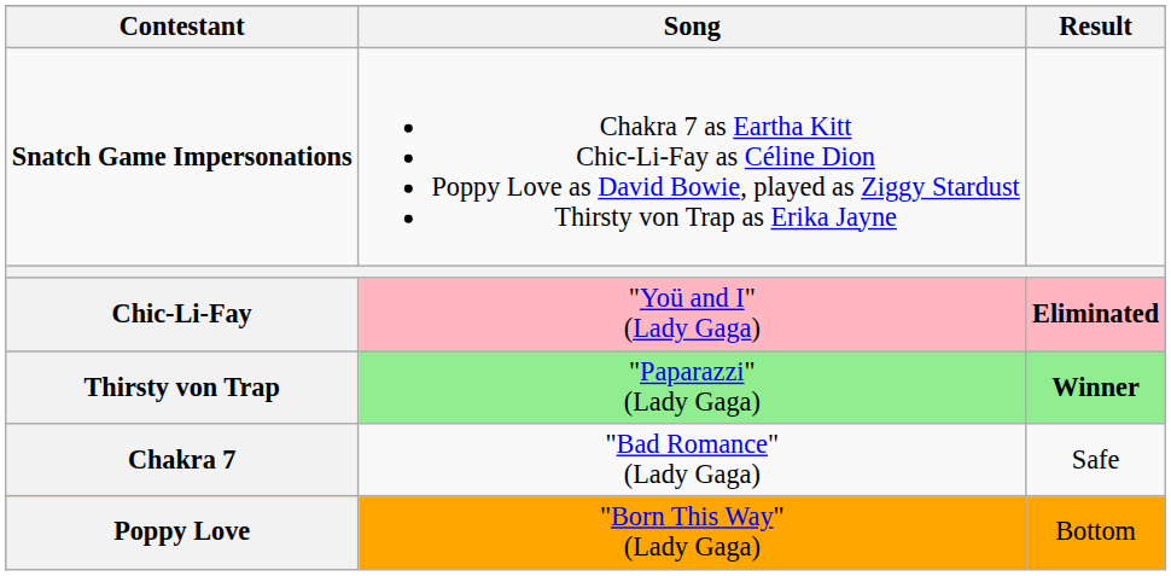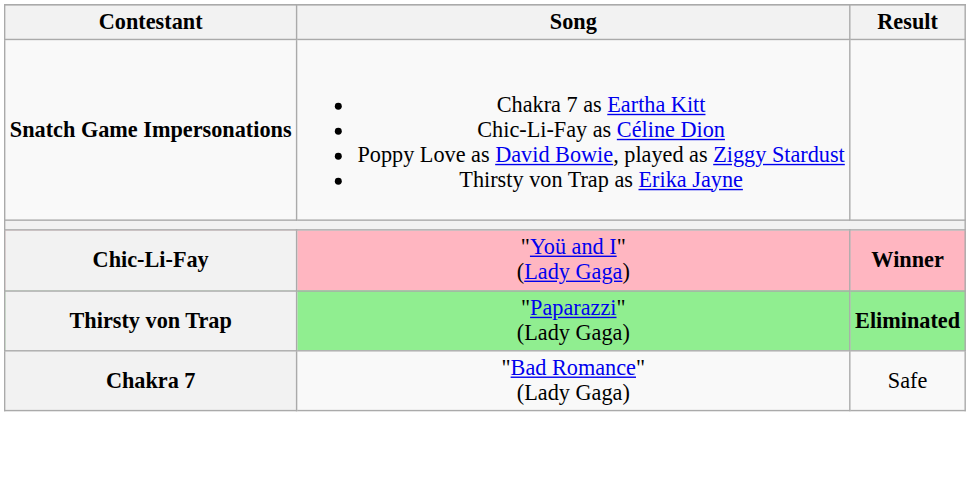 <table class="wikitable plainrowheaders" style="text-align:center;">
 <tr>
 </tr>
 <tr>
 <th scope="col">Contestant</th>
 <th scope="col">Song</th>
 <th scope="col">Result</th>
 </tr>
 <tr>
 <td><strong>Snatch Game Impersonations</strong></td>
 <td><br><ul><li>Chakra 7 as <a href='#'>Eartha Kitt</a></li><li>Chic-Li-Fay as <a href='#'>Céline Dion</a></li><li>Poppy Love as <a href='#'>David Bowie</a>, played as <a href='#'>Ziggy Stardust</a></li><li>Thirsty von Trap as <a href='#'>Erika Jayne</a></li></ul></td>
 <td></td>
 </tr>
 <tr>
 <th colspan="3"></th>
 </tr>
 <tr bgcolor="lightpink"|>
 <th>Chic-Li-Fay</th>
 <td nowrap>"<a href='#'>Yoü and I</a>"<br>(<a href='#'>Lady Gaga</a>)</td>
-<td><strong>Eliminated</strong></td>
+<td><strong>Winner</strong></td>
 </tr>
 <tr bgcolor="lightgreen">
 <th nowrap>Thirsty von Trap</th>
 <td nowrap>"<a href='#'>Paparazzi</a>"<br>(Lady Gaga)</td>
-<td><strong>Winner</strong></td>
+<td><strong>Eliminated</strong></td>
 </tr>
 <tr>
 <th>Chakra 7</th>
 <td nowrap>"<a href='#'>Bad Romance</a>"<br>(Lady Gaga)</td>
 <td>Safe</td>
 </tr>
-<tr bgcolor="orange"|>
-<th>Poppy Love</th>
-<td nowrap>"<a href='#'>Born This Way</a>"<br>(Lady Gaga)</td>
-<td>Bottom</td>
-</tr>
 </table>
